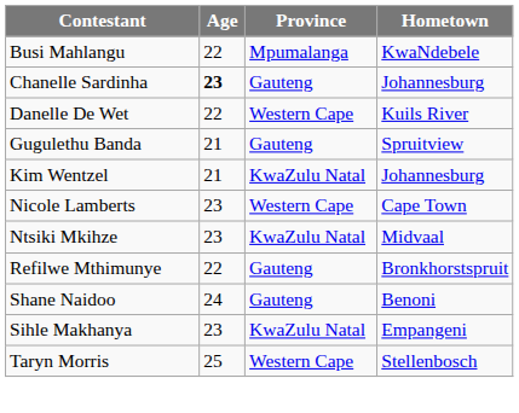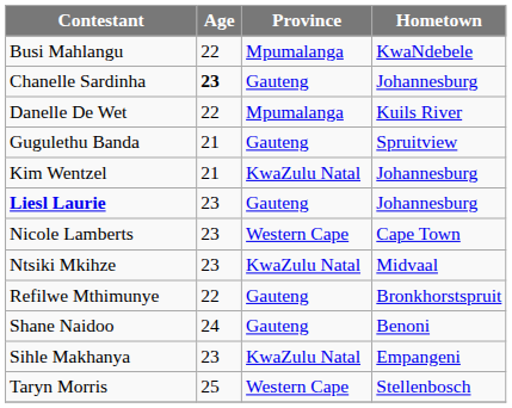 <table class="wikitable sortable" style="font-size: 95%;">
 <tr>
 <th width="150" style="background-color:#787878;color:#FFFFFF;">Contestant</th>
 <th width="30" style="background-color:#787878;color:#FFFFFF;">Age</th>
 <th width="100" style="background-color:#787878;color:#FFFFFF;">Province</th>
 <th width="100" style="background-color:#787878;color:#FFFFFF;">Hometown</th>
 </tr>
 <tr>
 <td>Busi Mahlangu</td>
 <td>22</td>
 <td><a href='#'>Mpumalanga</a></td>
 <td><a href='#'>KwaNdebele</a></td>
 </tr>
 <tr>
 <td>Chanelle Sardinha</td>
 <td><strong>23</strong></td>
 <td><a href='#'>Gauteng</a></td>
 <td><a href='#'>Johannesburg</a></td>
 </tr>
 <tr>
 <td>Danelle De Wet</td>
 <td>22</td>
-<td><a href='#'>Western Cape</a></td>
+<td><a href='#'>Mpumalanga</a></td>
 <td><a href='#'>Kuils River</a></td>
 </tr>
 <tr>
 <td>Gugulethu Banda</td>
 <td>21</td>
 <td><a href='#'>Gauteng</a></td>
 <td><a href='#'>Spruitview</a></td>
 </tr>
 <tr>
 <td>Kim Wentzel</td>
 <td>21</td>
 <td><a href='#'>KwaZulu Natal</a></td>
+<td><a href='#'>Johannesburg</a></td>
+</tr>
+<tr>
+<td><strong><a href='#'>Liesl Laurie</a></strong></td>
+<td>23</td>
+<td><a href='#'>Gauteng</a></td>
 <td><a href='#'>Johannesburg</a></td>
 </tr>
 <tr>
 <td>Nicole Lamberts</td>
 <td>23</td>
 <td><a href='#'>Western Cape</a></td>
 <td><a href='#'>Cape Town</a></td>
 </tr>
 <tr>
 <td>Ntsiki Mkihze</td>
 <td>23</td>
 <td><a href='#'>KwaZulu Natal</a></td>
 <td><a href='#'>Midvaal</a></td>
 </tr>
 <tr>
 <td>Refilwe Mthimunye</td>
 <td>22</td>
 <td><a href='#'>Gauteng</a></td>
 <td><a href='#'>Bronkhorstspruit</a></td>
 </tr>
 <tr>
 <td>Shane Naidoo</td>
 <td>24</td>
 <td><a href='#'>Gauteng</a></td>
 <td><a href='#'>Benoni</a></td>
 </tr>
 <tr>
 <td>Sihle Makhanya</td>
 <td>23</td>
 <td><a href='#'>KwaZulu Natal</a></td>
 <td><a href='#'>Empangeni</a></td>
 </tr>
 <tr>
 <td>Taryn Morris</td>
 <td>25</td>
 <td><a href='#'>Western Cape</a></td>
 <td><a href='#'>Stellenbosch</a></td>
 </tr>
 <tr>
 </tr>
 </table>
